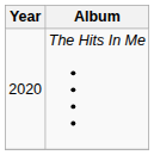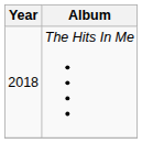 <table class="wikitable">
 <tr>
 <th rowspan="1">Year</th>
 <th rowspan="1">Album</th>
 </tr>
 <tr>
-<td align="center">2020</td>
+<td align="center">2018</td>
 <td align="left"><em>The Hits In Me</em><br><ul><li></li><li></li><li></li><li></li></ul></td>
 </tr>
 <tr>
 </tr>
 </table>
